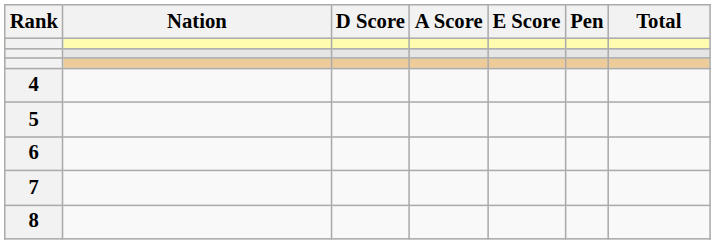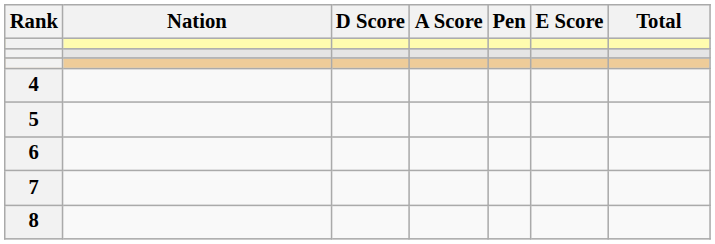 <table class="wikitable sortable" style="text-align:center; font-size:85%">
 <tr>
 <th scope="col" style="width:20px;">Rank</th>
 <th scope="col" style="width:170px;">Nation</th>
 <th>D Score</th>
 <th>A Score</th>
+<th>Pen</th>
 <th>E Score</th>
-<th>Pen</th>
 <th scope="col" style="width:60px;">Total</th>
 </tr>
 <tr bgcolor="fffcaf">
 <th scope="row"></th>
 <td align="left"></td>
 <td></td>
 <td></td>
 <td></td>
 <td></td>
 <td></td>
 </tr>
 <tr bgcolor="e5e5e5">
 <th scope="row"></th>
 <td align="left"></td>
 <td></td>
 <td></td>
 <td></td>
 <td></td>
 <td></td>
 </tr>
 <tr bgcolor="eecc99">
 <th scope="row"></th>
 <td align="left"></td>
 <td></td>
 <td></td>
 <td></td>
 <td></td>
 <td></td>
 </tr>
 <tr>
 <th>4</th>
 <td></td>
 <td></td>
 <td></td>
 <td></td>
 <td></td>
 <td></td>
 </tr>
 <tr>
 <th>5</th>
 <td></td>
 <td></td>
 <td></td>
 <td></td>
 <td></td>
 <td></td>
 </tr>
 <tr>
 <th>6</th>
 <td></td>
 <td></td>
 <td></td>
 <td></td>
 <td></td>
 <td></td>
 </tr>
 <tr>
 <th>7</th>
 <td></td>
 <td></td>
 <td></td>
 <td></td>
 <td></td>
 <td></td>
 </tr>
 <tr>
 <th>8</th>
 <td></td>
 <td></td>
 <td></td>
 <td></td>
 <td></td>
 <td></td>
 </tr>
 </table>
